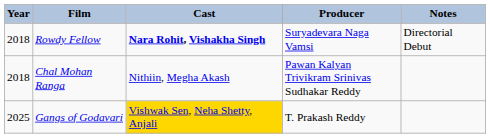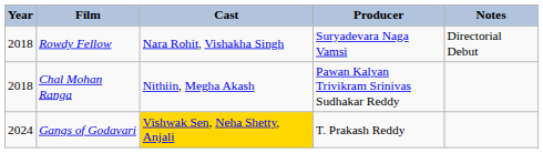 <table class="wikitable" style="font-size: 90%;">
 <tr>
 <th style="background:#B0C4DE;">Year</th>
 <th style="background:#B0C4DE;">Film</th>
 <th style="background:#B0C4DE;">Cast</th>
 <th style="background:#B0C4DE;">Producer</th>
 <th style="background:#B0C4DE;">Notes</th>
 </tr>
 <tr>
 <td>2018</td>
 <td><em><a href='#'>Rowdy Fellow</a></em></td>
-<td><strong><a href='#'>Nara Rohit</a>, <a href='#'>Vishakha Singh</a></strong></td>
+<td><a href='#'>Nara Rohit</a>, <a href='#'>Vishakha Singh</a></td>
 <td><a href='#'>Suryadevara Naga Vamsi</a></td>
 <td>Directorial Debut</td>
 </tr>
 <tr>
 <td>2018</td>
 <td><em><a href='#'>Chal Mohan Ranga</a></em></td>
 <td><a href='#'>Nithiin</a>, <a href='#'>Megha Akash</a></td>
 <td><a href='#'>Pawan Kalyan</a><br><a href='#'>Trivikram Srinivas</a><br>Sudhakar Reddy</td>
 <td></td>
 </tr>
 <tr>
-<td>2025</td>
+<td>2024</td>
 <td><em><a href='#'>Gangs of Godavari</a></em></td>
 <td style="background: gold;"><a href='#'>Vishwak Sen</a>, <a href='#'>Neha Shetty</a>, <a href='#'>Anjali</a></td>
 <td>T. Prakash Reddy</td>
 <td></td>
 </tr>
 </table>
